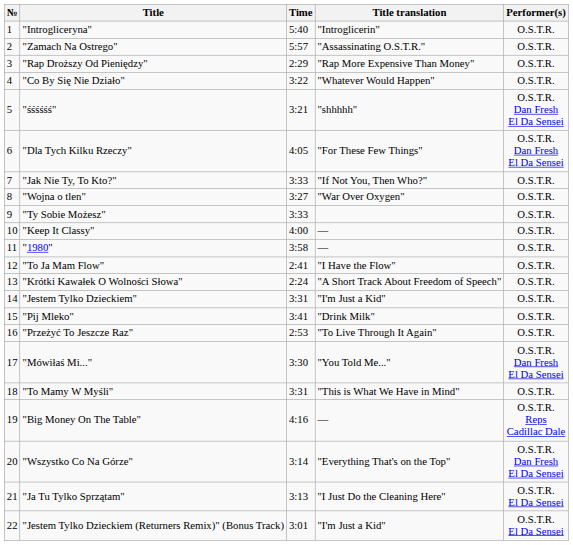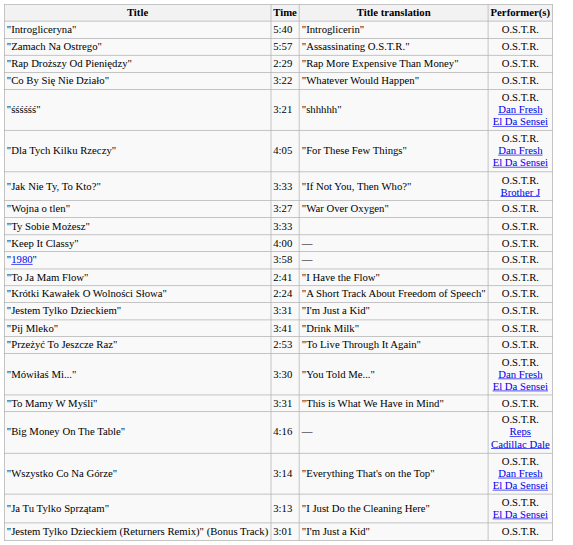 <table class="wikitable">
 <tr>
-<th align="center">№</th>
 <th align="center">Title</th>
 <th align="center">Time</th>
 <th align="center">Title translation</th>
 <th align="center">Performer(s)</th>
 </tr>
 <tr>
-<td>1</td>
 <td>"Introgliceryna"</td>
 <td>5:40</td>
 <td>"Introglicerin"</td>
 <td style="text-align:center;">O.S.T.R.</td>
 </tr>
 <tr>
-<td>2</td>
 <td>"Zamach Na Ostrego"</td>
 <td>5:57</td>
 <td>"Assassinating O.S.T.R."</td>
 <td style="text-align:center;">O.S.T.R.</td>
 </tr>
 <tr>
-<td>3</td>
 <td>"Rap Droższy Od Pieniędzy"</td>
 <td>2:29</td>
 <td>"Rap More Expensive Than Money"</td>
 <td style="text-align:center;">O.S.T.R.</td>
 </tr>
 <tr>
-<td>4</td>
 <td>"Co By Się Nie Działo"</td>
 <td>3:22</td>
 <td>"Whatever Would Happen"</td>
 <td style="text-align:center;">O.S.T.R.</td>
 </tr>
 <tr>
-<td>5</td>
 <td>"śśśśśś"</td>
 <td>3:21</td>
 <td>"shhhhh"</td>
 <td style="text-align:center;">O.S.T.R.<br><a href='#'>Dan Fresh</a><br><a href='#'>El Da Sensei</a></td>
 </tr>
 <tr>
-<td>6</td>
 <td>"Dla Tych Kilku Rzeczy"</td>
 <td>4:05</td>
 <td>"For These Few Things"</td>
 <td style="text-align:center;">O.S.T.R.<br><a href='#'>Dan Fresh</a><br><a href='#'>El Da Sensei</a></td>
 </tr>
 <tr>
-<td>7</td>
 <td>"Jak Nie Ty, To Kto?"</td>
 <td>3:33</td>
 <td>"If Not You, Then Who?"</td>
-<td style="text-align:center;">O.S.T.R.</td>
+<td style="text-align:center;">O.S.T.R.<br><a href='#'>Brother J</a></td>
 </tr>
 <tr>
-<td>8</td>
 <td>"Wojna o tlen"</td>
 <td>3:27</td>
 <td>"War Over Oxygen"</td>
 <td style="text-align:center;">O.S.T.R.</td>
 </tr>
 <tr>
-<td>9</td>
 <td>"Ty Sobie Możesz"</td>
 <td>3:33</td>
 <td></td>
 <td style="text-align:center;">O.S.T.R.</td>
 </tr>
 <tr>
-<td>10</td>
 <td>"Keep It Classy"</td>
 <td>4:00</td>
 <td>—</td>
 <td style="text-align:center;">O.S.T.R.</td>
 </tr>
 <tr>
-<td>11</td>
 <td>"<a href='#'>1980</a>"</td>
 <td>3:58</td>
 <td>—</td>
 <td style="text-align:center;">O.S.T.R.</td>
 </tr>
 <tr>
-<td>12</td>
 <td>"To Ja Mam Flow"</td>
 <td>2:41</td>
 <td>"I Have the Flow"</td>
 <td style="text-align:center;">O.S.T.R.</td>
 </tr>
 <tr>
-<td>13</td>
 <td>"Krótki Kawałek O Wolności Słowa"</td>
 <td>2:24</td>
 <td>"A Short Track About Freedom of Speech"</td>
 <td style="text-align:center;">O.S.T.R.</td>
 </tr>
 <tr>
-<td>14</td>
 <td>"Jestem Tylko Dzieckiem"</td>
 <td>3:31</td>
 <td>"I'm Just a Kid"</td>
 <td style="text-align:center;">O.S.T.R.</td>
 </tr>
 <tr>
-<td>15</td>
 <td>"Pij Mleko"</td>
 <td>3:41</td>
 <td>"Drink Milk"</td>
 <td style="text-align:center;">O.S.T.R.</td>
 </tr>
 <tr>
-<td>16</td>
 <td>"Przeżyć To Jeszcze Raz"</td>
 <td>2:53</td>
 <td>"To Live Through It Again"</td>
 <td style="text-align:center;">O.S.T.R.</td>
 </tr>
 <tr>
-<td>17</td>
 <td>"Mówiłaś Mi..."</td>
 <td>3:30</td>
 <td>"You Told Me..."</td>
 <td style="text-align:center;">O.S.T.R.<br><a href='#'>Dan Fresh</a><br><a href='#'>El Da Sensei</a></td>
 </tr>
 <tr>
-<td>18</td>
 <td>"To Mamy W Myśli"</td>
 <td>3:31</td>
 <td>"This is What We Have in Mind"</td>
 <td style="text-align:center;">O.S.T.R.</td>
 </tr>
 <tr>
-<td>19</td>
 <td>"Big Money On The Table"</td>
 <td>4:16</td>
 <td>—</td>
 <td style="text-align:center;">O.S.T.R.<br><a href='#'>Reps</a><br><a href='#'>Cadillac Dale</a></td>
 </tr>
 <tr>
-<td>20</td>
 <td>"Wszystko Co Na Górze"</td>
 <td>3:14</td>
 <td>"Everything That's on the Top"</td>
 <td style="text-align:center;">O.S.T.R.<br><a href='#'>Dan Fresh</a><br><a href='#'>El Da Sensei</a></td>
 </tr>
 <tr>
-<td>21</td>
 <td>"Ja Tu Tylko Sprzątam"</td>
 <td>3:13</td>
 <td>"I Just Do the Cleaning Here"</td>
 <td style="text-align:center;">O.S.T.R.<br><a href='#'>El Da Sensei</a></td>
 </tr>
 <tr>
-<td>22</td>
 <td>"Jestem Tylko Dzieckiem (Returners Remix)" (Bonus Track)</td>
 <td>3:01</td>
 <td>"I'm Just a Kid"</td>
-<td style="text-align:center;">O.S.T.R.<br><a href='#'>El Da Sensei</a></td>
+<td style="text-align:center;">O.S.T.R.</td>
 </tr>
 </table>
